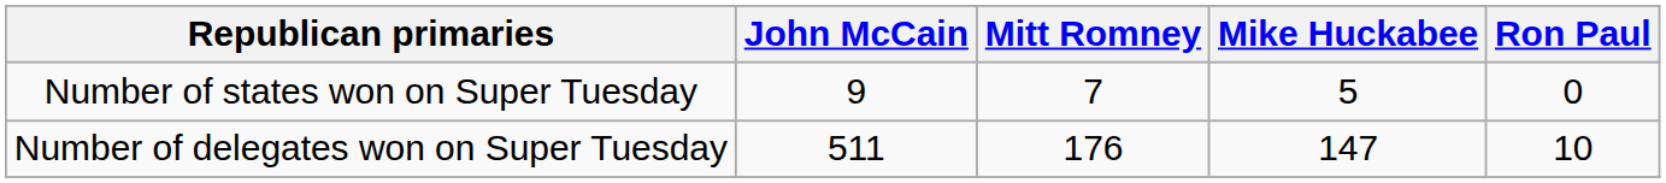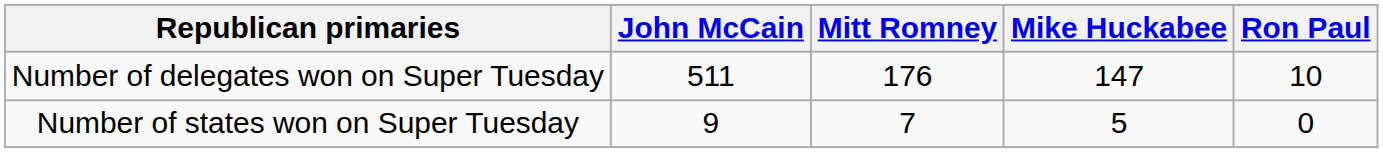 <table class="wikitable" style="text-align:center;">
 <tr>
 <th>Republican primaries</th>
 <th><a href='#'>John McCain</a></th>
 <th><a href='#'>Mitt Romney</a></th>
 <th><a href='#'>Mike Huckabee</a></th>
 <th><a href='#'>Ron Paul</a></th>
 </tr>
 <tr>
+<td>Number of delegates won on Super Tuesday</td>
+<td>511</td>
+<td>176</td>
+<td>147</td>
+<td>10</td>
+</tr>
+<tr>
 <td>Number of states won on Super Tuesday</td>
 <td>9</td>
 <td>7</td>
 <td>5</td>
 <td>0</td>
 </tr>
-<tr>
-<td>Number of delegates won on Super Tuesday</td>
-<td>511</td>
-<td>176</td>
-<td>147</td>
-<td>10</td>
-</tr>
 </table>
